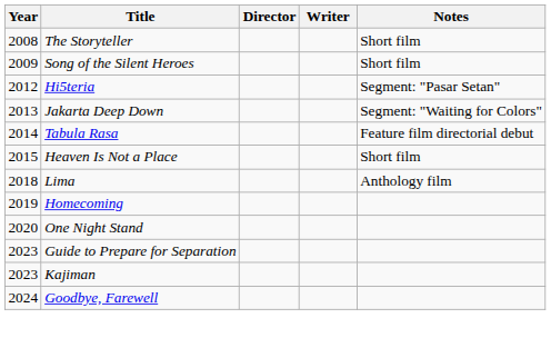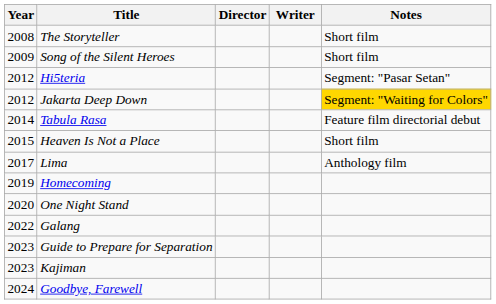 <table class="wikitable">
 <tr>
 <th>Year</th>
 <th>Title</th>
 <th width=55>Director</th>
 <th width=55>Writer</th>
 <th>Notes</th>
 </tr>
 <tr>
 <td>2008</td>
 <td><em>The Storyteller</em></td>
 <td></td>
 <td></td>
 <td>Short film</td>
 </tr>
 <tr>
 <td>2009</td>
 <td><em>Song of the Silent Heroes</em></td>
 <td></td>
 <td></td>
 <td>Short film</td>
 </tr>
 <tr>
 <td>2012</td>
 <td><em><a href='#'>Hi5teria</a></em></td>
 <td></td>
 <td></td>
 <td>Segment: "Pasar Setan"</td>
 </tr>
 <tr>
-<td>2013</td>
+<td>2012</td>
 <td><em>Jakarta Deep Down</em></td>
 <td></td>
 <td></td>
-<td>Segment: "Waiting for Colors"</td>
+<td style="background: gold;">Segment: "Waiting for Colors"</td>
 </tr>
 <tr>
 <td>2014</td>
 <td><em><a href='#'>Tabula Rasa</a></em></td>
 <td></td>
 <td></td>
 <td>Feature film directorial debut</td>
 </tr>
 <tr>
 <td>2015</td>
 <td><em>Heaven Is Not a Place</em></td>
 <td></td>
 <td></td>
 <td>Short film</td>
 </tr>
 <tr>
-<td>2018</td>
+<td>2017</td>
 <td><em>Lima</em></td>
 <td></td>
 <td></td>
 <td>Anthology film</td>
 </tr>
 <tr>
 <td>2019</td>
 <td><em><a href='#'>Homecoming</a></em></td>
 <td></td>
 <td></td>
 <td></td>
 </tr>
 <tr>
 <td>2020</td>
 <td><em>One Night Stand</em></td>
+<td></td>
+<td></td>
+<td></td>
+</tr>
+<tr>
+<td>2022</td>
+<td><em>Galang</em></td>
 <td></td>
 <td></td>
 <td></td>
 </tr>
 <tr>
 <td>2023</td>
 <td><em>Guide to Prepare for Separation</em></td>
 <td></td>
 <td></td>
 <td></td>
 </tr>
 <tr>
 <td>2023</td>
 <td><em>Kajiman</em></td>
 <td></td>
 <td></td>
 <td></td>
 </tr>
 <tr>
 <td>2024</td>
 <td><em><a href='#'>Goodbye, Farewell</a></em></td>
 <td></td>
 <td></td>
 <td></td>
 </tr>
 </table>
